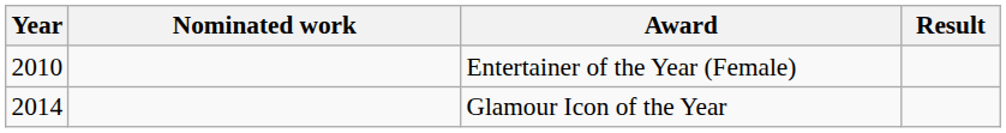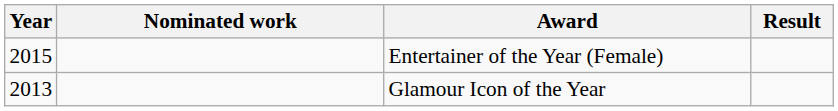 <table class="wikitable sortable" width=100%>
 <tr>
 <th width=5%>Year</th>
 <th width=40%>Nominated work</th>
 <th width=45%>Award</th>
 <th width=10%>Result</th>
 </tr>
 <tr>
-<td>2010</td>
+<td>2015</td>
 <td></td>
 <td>Entertainer of the Year (Female)</td>
 <td></td>
 </tr>
 <tr>
-<td>2014</td>
+<td>2013</td>
 <td></td>
 <td>Glamour Icon of the Year</td>
 <td></td>
 </tr>
 </table>
